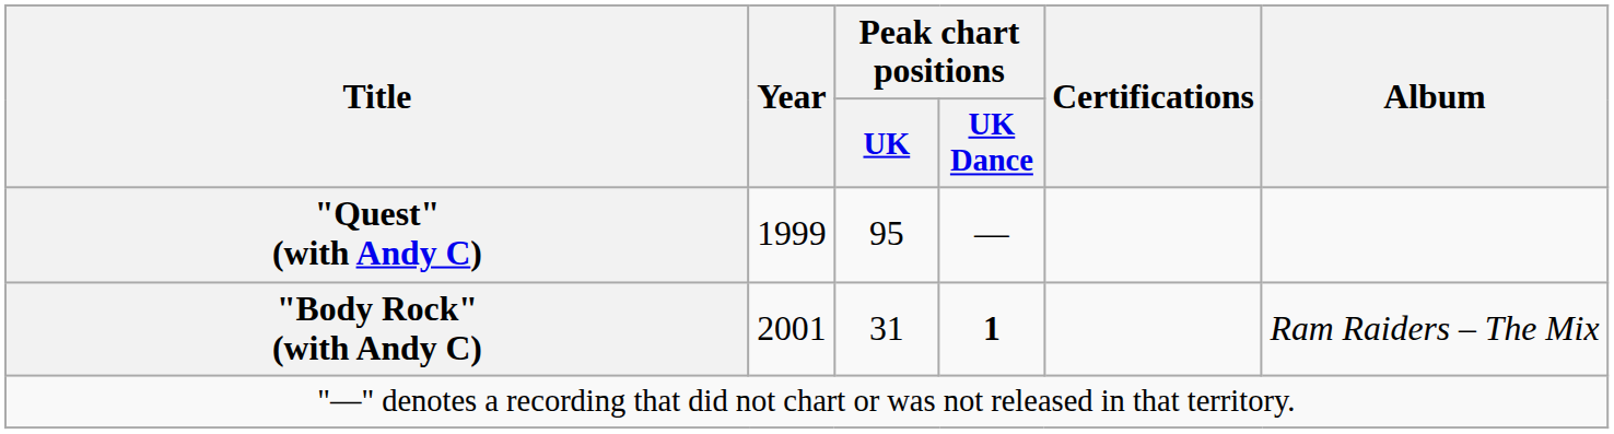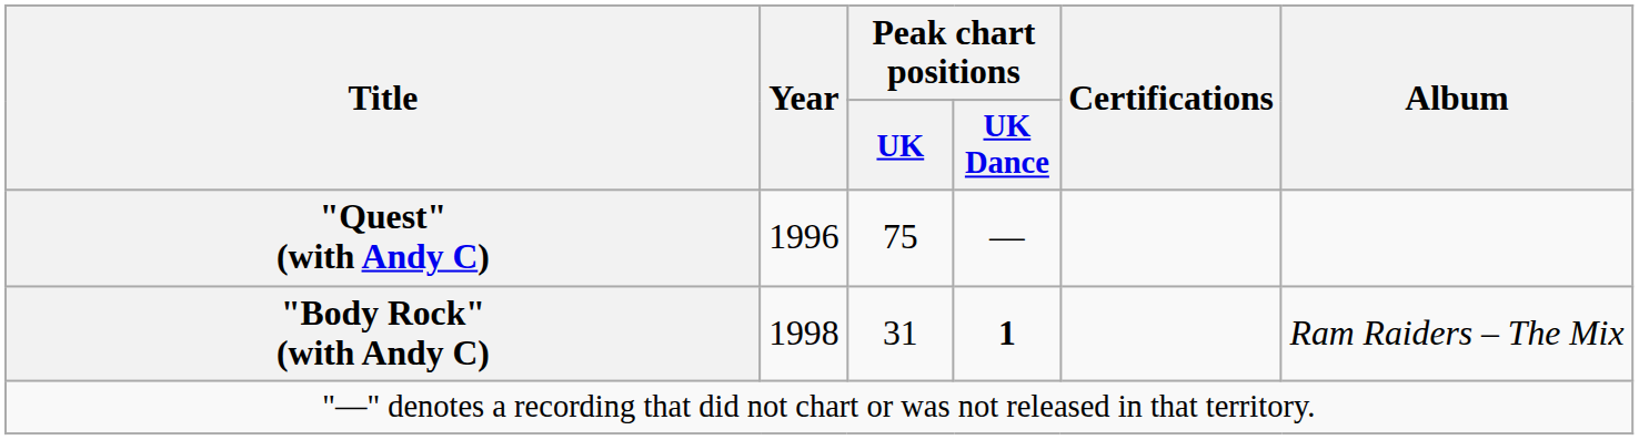 <table class="wikitable plainrowheaders" style="text-align:center;">
 <tr>
 <th scope="col" rowspan="2" style="width:21em;">Title</th>
 <th scope="col" rowspan="2">Year</th>
 <th scope="col" colspan="2">Peak chart positions</th>
 <th scope="col" rowspan="2">Certifications</th>
 <th scope="col" rowspan="2">Album</th>
 </tr>
 <tr>
 <th scope="col" style="width:2.9em;font-size:90%;"><a href='#'>UK</a><br></th>
 <th scope="col" style="width:2.9em;font-size:90%;"><a href='#'>UK<br>Dance</a><br></th>
 </tr>
 <tr>
 <th scope="row">"Quest"<br><span>(with <a href='#'>Andy C</a>)</span></th>
-<td>1999</td>
-<td>95</td>
+<td>1996</td>
+<td>75</td>
 <td>—</td>
 <td></td>
 </tr>
 <tr>
 <th scope="row">"Body Rock"<br><span>(with Andy C)</span></th>
-<td>2001</td>
+<td>1998</td>
 <td>31</td>
 <td><strong>1</strong></td>
 <td></td>
 <td><em>Ram Raiders – The Mix</em></td>
 </tr>
 <tr>
 <td colspan="14" style="font-size:90%">"—" denotes a recording that did not chart or was not released in that territory.</td>
 </tr>
 </table>
